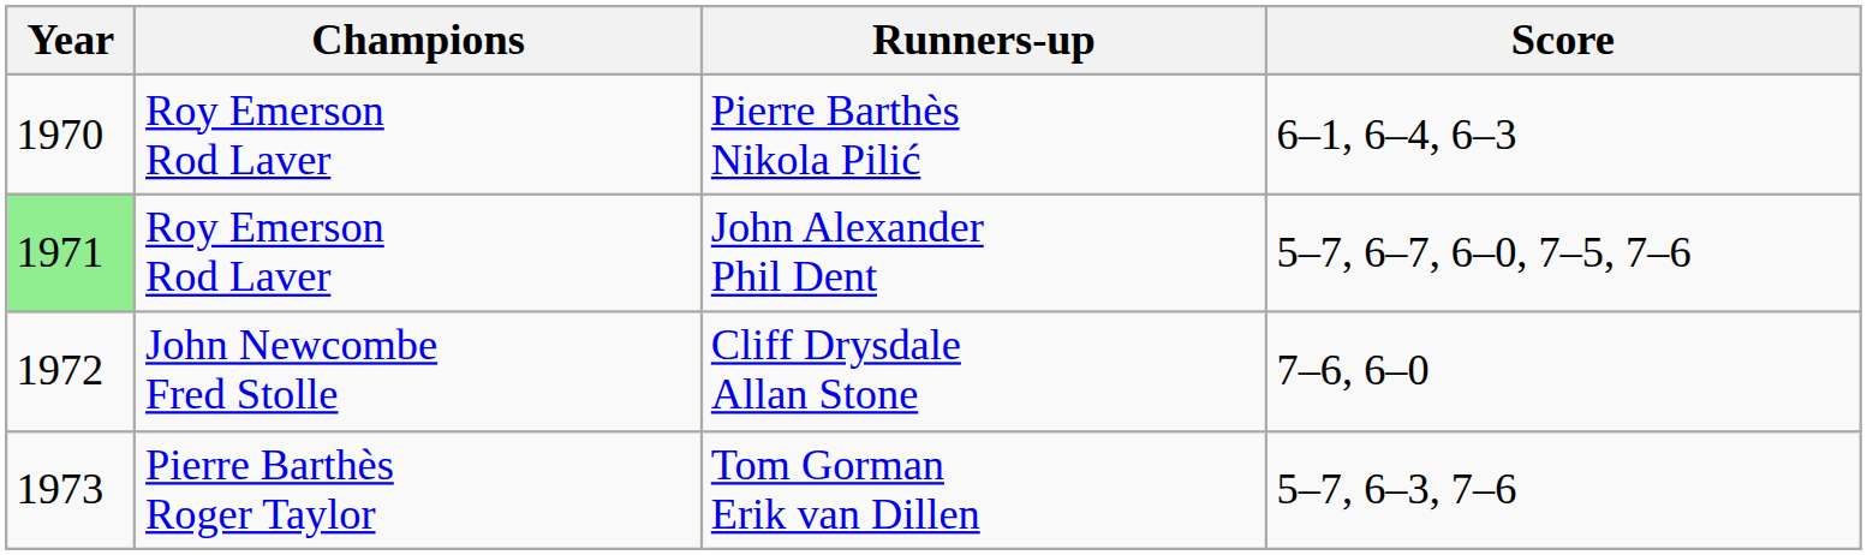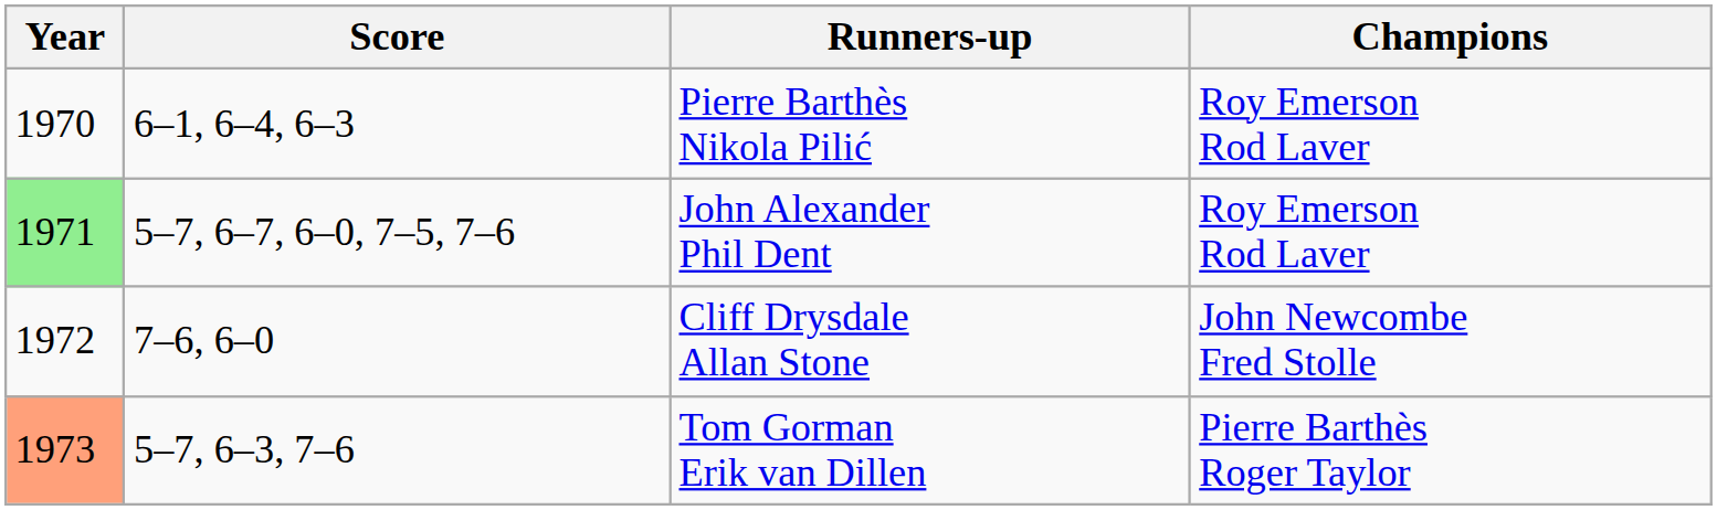 <table class="wikitable">
 <tr>
 <th style="width:40px">Year</th>
+<th style="width:210px" class="unsortable">Score</th>
+<th style="width:200px">Runners-up</th>
 <th style="width:200px">Champions</th>
-<th style="width:200px">Runners-up</th>
-<th style="width:210px" class="unsortable">Score</th>
 </tr>
 <tr>
 <td>1970</td>
+<td>6–1, 6–4, 6–3</td>
+<td> <a href='#'>Pierre Barthès</a><br> <a href='#'>Nikola Pilić</a></td>
 <td> <a href='#'>Roy Emerson</a><br> <a href='#'>Rod Laver</a></td>
-<td> <a href='#'>Pierre Barthès</a><br> <a href='#'>Nikola Pilić</a></td>
-<td>6–1, 6–4, 6–3</td>
 </tr>
 <tr>
 <td style="background: lightgreen;">1971</td>
+<td>5–7, 6–7, 6–0, 7–5, 7–6</td>
+<td> <a href='#'>John Alexander</a><br> <a href='#'>Phil Dent</a></td>
 <td> <a href='#'>Roy Emerson</a><br> <a href='#'>Rod Laver</a></td>
-<td> <a href='#'>John Alexander</a><br> <a href='#'>Phil Dent</a></td>
-<td>5–7, 6–7, 6–0, 7–5, 7–6</td>
 </tr>
 <tr>
 <td>1972</td>
+<td>7–6, 6–0</td>
+<td> <a href='#'>Cliff Drysdale</a><br> <a href='#'>Allan Stone</a></td>
 <td> <a href='#'>John Newcombe</a><br> <a href='#'>Fred Stolle</a></td>
-<td> <a href='#'>Cliff Drysdale</a><br> <a href='#'>Allan Stone</a></td>
-<td>7–6, 6–0</td>
 </tr>
 <tr>
-<td>1973</td>
+<td style="background: lightsalmon;">1973</td>
+<td>5–7, 6–3, 7–6</td>
+<td> <a href='#'>Tom Gorman</a><br> <a href='#'>Erik van Dillen</a></td>
 <td> <a href='#'>Pierre Barthès</a><br> <a href='#'>Roger Taylor</a></td>
-<td> <a href='#'>Tom Gorman</a><br> <a href='#'>Erik van Dillen</a></td>
-<td>5–7, 6–3, 7–6</td>
 </tr>
 </table>
